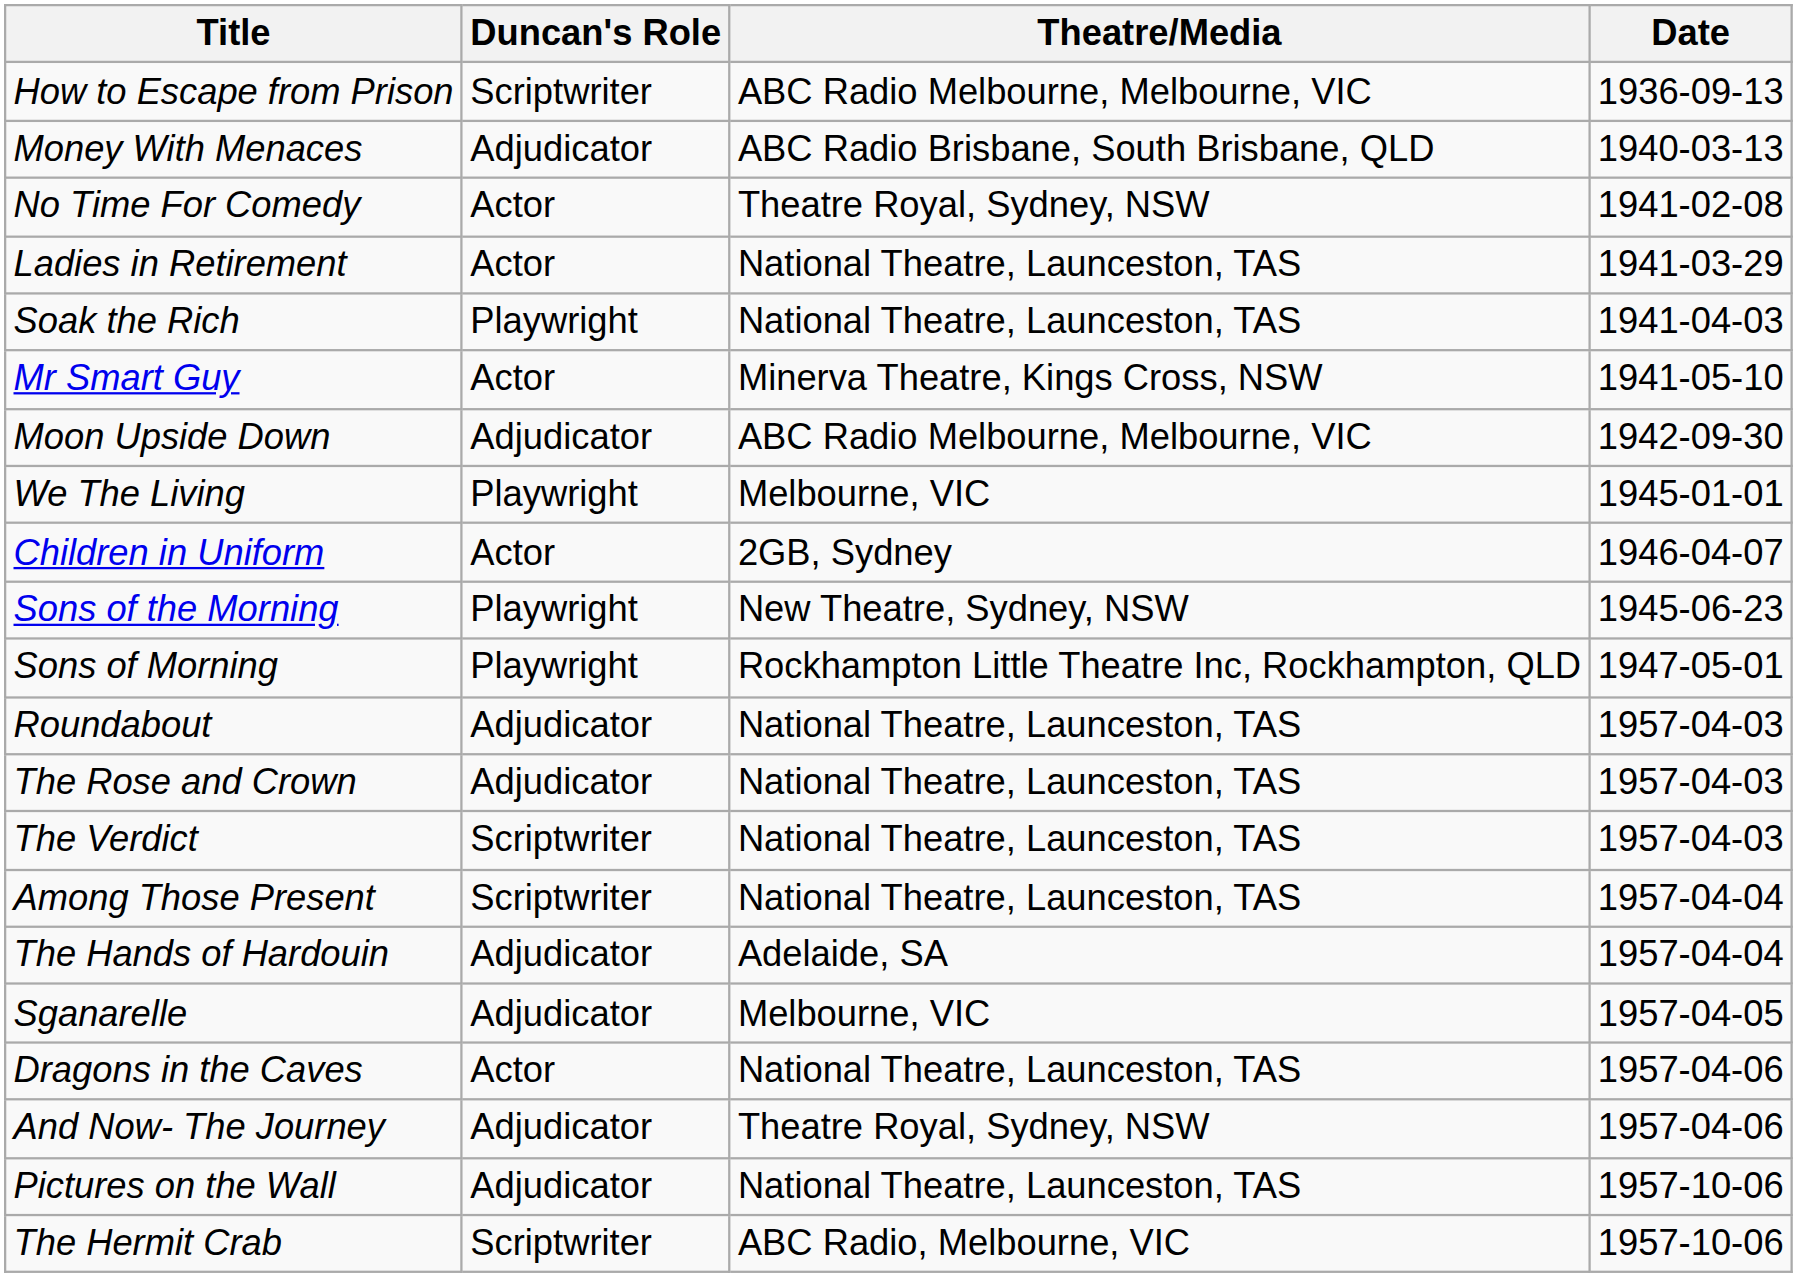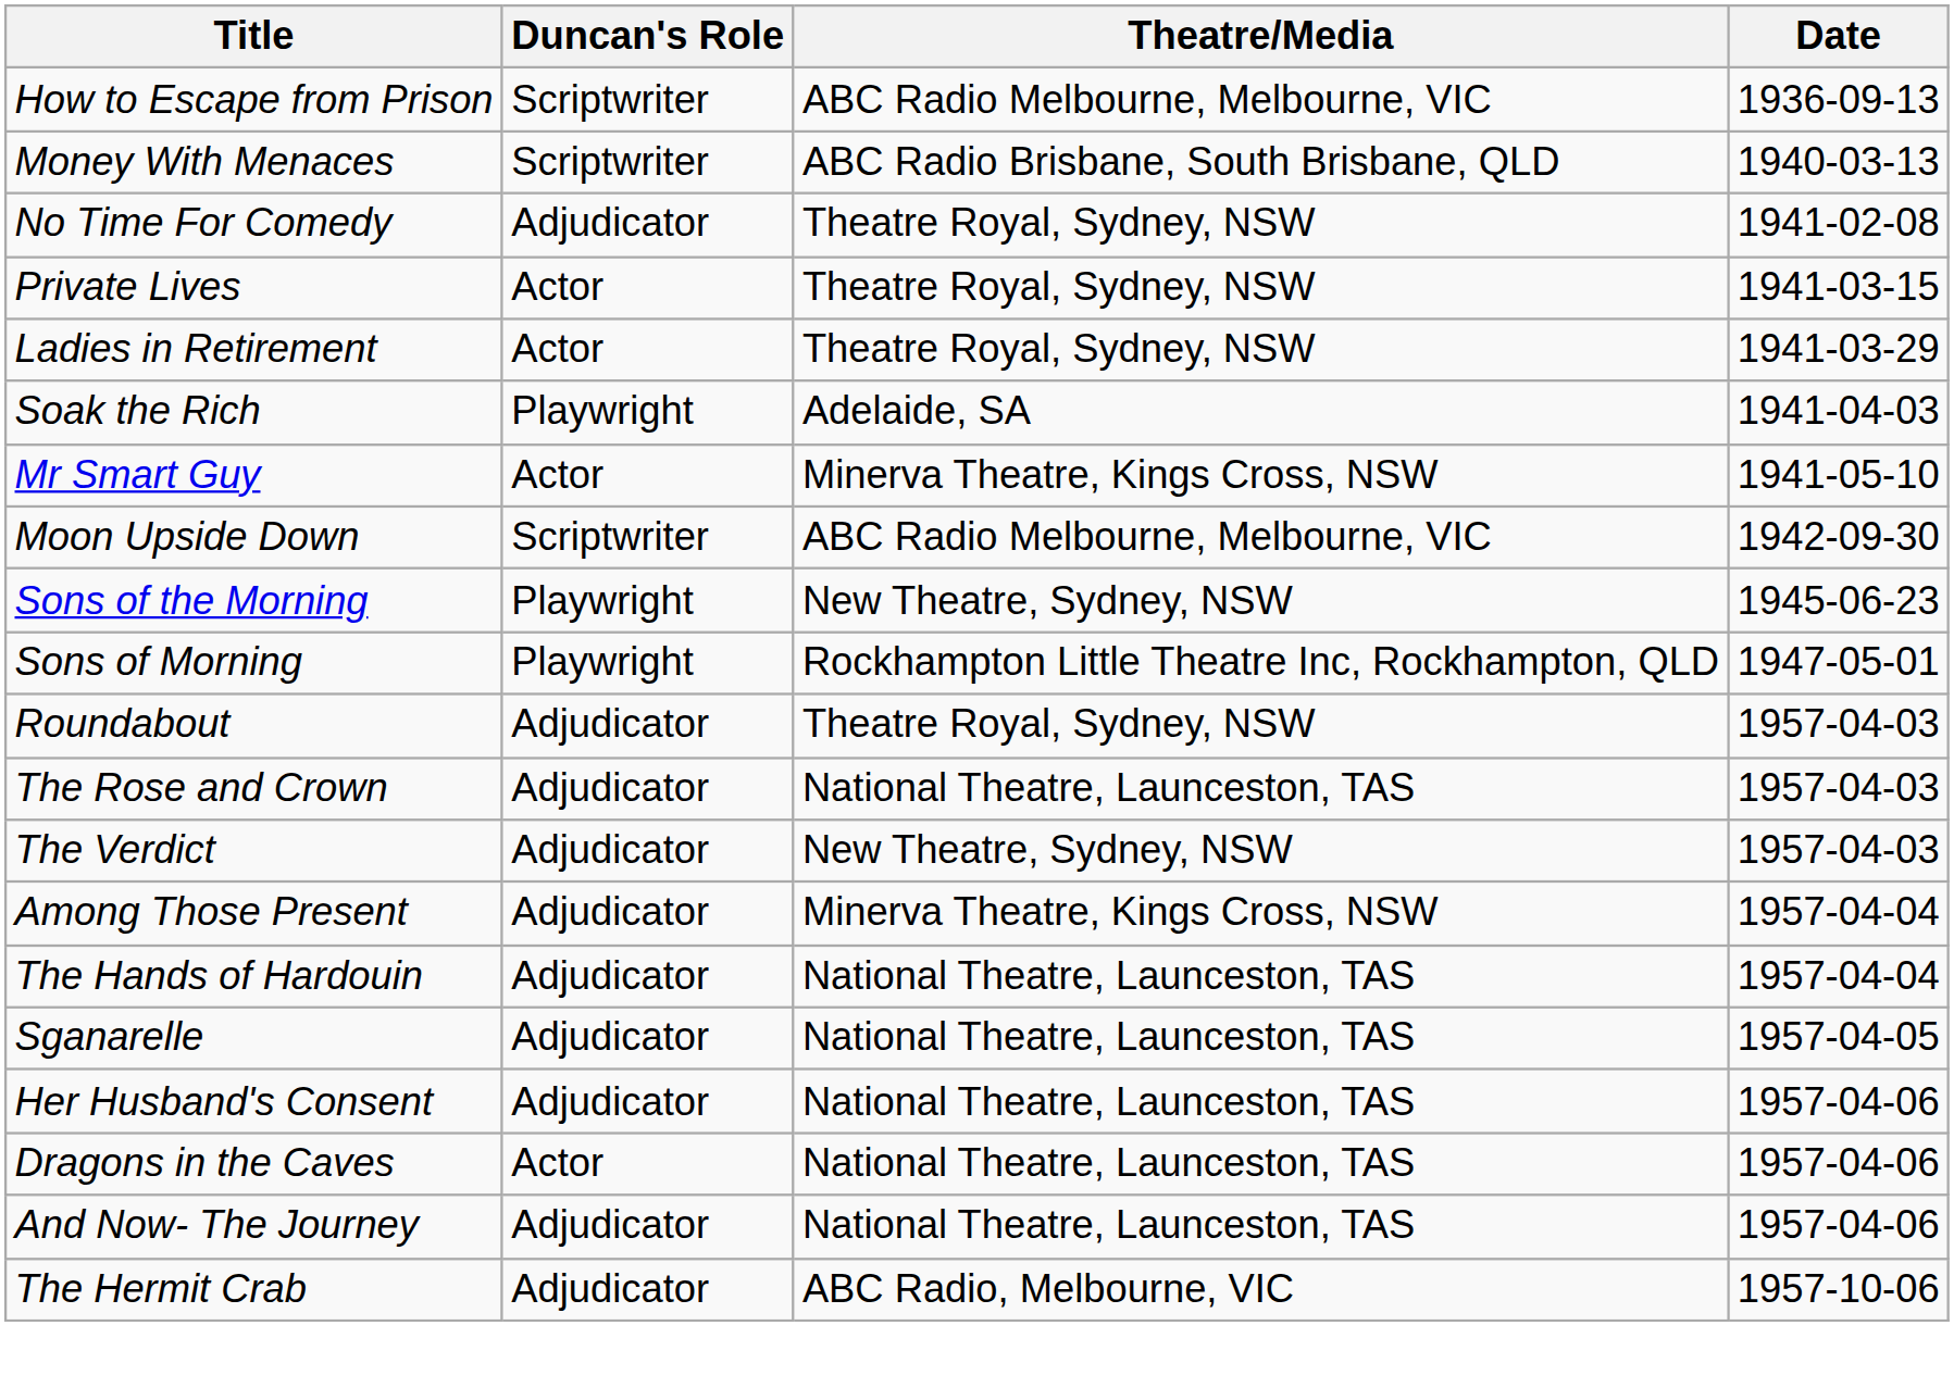 <table class="wikitable sortable">
 <tr>
 <th>Title</th>
 <th>Duncan's Role</th>
 <th>Theatre/Media</th>
 <th>Date</th>
 </tr>
 <tr>
 <td><em>How to Escape from Prison</em></td>
 <td>Scriptwriter</td>
 <td>ABC Radio Melbourne, Melbourne, VIC</td>
 <td>1936-09-13</td>
 </tr>
 <tr>
 <td><em>Money With Menaces</em></td>
-<td>Adjudicator</td>
+<td>Scriptwriter</td>
 <td>ABC Radio Brisbane, South Brisbane, QLD</td>
 <td>1940-03-13</td>
 </tr>
 <tr>
 <td><em>No Time For Comedy</em></td>
-<td>Actor</td>
+<td>Adjudicator</td>
 <td>Theatre Royal, Sydney, NSW</td>
 <td>1941-02-08</td>
 </tr>
 <tr>
+<td><em>Private Lives</em></td>
+<td>Actor</td>
+<td>Theatre Royal, Sydney, NSW</td>
+<td>1941-03-15</td>
+</tr>
+<tr>
 <td><em>Ladies in Retirement</em></td>
 <td>Actor</td>
-<td>National Theatre, Launceston, TAS</td>
+<td>Theatre Royal, Sydney, NSW</td>
 <td>1941-03-29</td>
 </tr>
 <tr>
 <td><em>Soak the Rich</em></td>
 <td>Playwright</td>
-<td>National Theatre, Launceston, TAS</td>
+<td>Adelaide, SA</td>
 <td>1941-04-03</td>
 </tr>
 <tr>
 <td><em><a href='#'>Mr Smart Guy</a></em></td>
 <td>Actor</td>
 <td>Minerva Theatre, Kings Cross, NSW</td>
 <td>1941-05-10</td>
 </tr>
 <tr>
 <td><em>Moon Upside Down</em></td>
-<td>Adjudicator</td>
+<td>Scriptwriter</td>
 <td>ABC Radio Melbourne, Melbourne, VIC</td>
 <td>1942-09-30</td>
-</tr>
-<tr>
-<td><em>We The Living</em></td>
-<td>Playwright</td>
-<td>Melbourne, VIC</td>
-<td>1945-01-01</td>
-</tr>
-<tr>
-<td><em><a href='#'>Children in Uniform</a></em></td>
-<td>Actor</td>
-<td>2GB, Sydney</td>
-<td>1946-04-07</td>
 </tr>
 <tr>
 <td><em><a href='#'>Sons of the Morning</a></em></td>
 <td>Playwright</td>
 <td>New Theatre, Sydney, NSW</td>
 <td>1945-06-23</td>
 </tr>
 <tr>
 <td><em>Sons of Morning</em></td>
 <td>Playwright</td>
 <td>Rockhampton Little Theatre Inc, Rockhampton, QLD</td>
 <td>1947-05-01</td>
 </tr>
 <tr>
 <td><em>Roundabout</em></td>
 <td>Adjudicator</td>
-<td>National Theatre, Launceston, TAS</td>
+<td>Theatre Royal, Sydney, NSW</td>
 <td>1957-04-03</td>
 </tr>
 <tr>
 <td><em>The Rose and Crown</em></td>
 <td>Adjudicator</td>
 <td>National Theatre, Launceston, TAS</td>
 <td>1957-04-03</td>
 </tr>
 <tr>
 <td><em>The Verdict</em></td>
-<td>Scriptwriter</td>
-<td>National Theatre, Launceston, TAS</td>
+<td>Adjudicator</td>
+<td>New Theatre, Sydney, NSW</td>
 <td>1957-04-03</td>
 </tr>
 <tr>
 <td><em>Among Those Present</em></td>
-<td>Scriptwriter</td>
-<td>National Theatre, Launceston, TAS</td>
+<td>Adjudicator</td>
+<td>Minerva Theatre, Kings Cross, NSW</td>
 <td>1957-04-04</td>
 </tr>
 <tr>
 <td><em>The Hands of Hardouin</em></td>
 <td>Adjudicator</td>
-<td>Adelaide, SA</td>
+<td>National Theatre, Launceston, TAS</td>
 <td>1957-04-04</td>
 </tr>
 <tr>
 <td><em>Sganarelle</em></td>
 <td>Adjudicator</td>
-<td>Melbourne, VIC</td>
+<td>National Theatre, Launceston, TAS</td>
 <td>1957-04-05</td>
+</tr>
+<tr>
+<td><em>Her Husband's Consent</em></td>
+<td>Adjudicator</td>
+<td>National Theatre, Launceston, TAS</td>
+<td>1957-04-06</td>
 </tr>
 <tr>
 <td><em>Dragons in the Caves</em></td>
 <td>Actor</td>
 <td>National Theatre, Launceston, TAS</td>
 <td>1957-04-06</td>
 </tr>
 <tr>
 <td><em>And Now- The Journey</em></td>
 <td>Adjudicator</td>
-<td>Theatre Royal, Sydney, NSW</td>
+<td>National Theatre, Launceston, TAS</td>
 <td>1957-04-06</td>
 </tr>
 <tr>
-<td><em>Pictures on the Wall</em></td>
+<td><em>The Hermit Crab</em></td>
 <td>Adjudicator</td>
-<td>National Theatre, Launceston, TAS</td>
-<td>1957-10-06</td>
-</tr>
-<tr>
-<td><em>The Hermit Crab</em></td>
-<td>Scriptwriter</td>
 <td>ABC Radio, Melbourne, VIC</td>
 <td>1957-10-06</td>
 </tr>
 </table>
